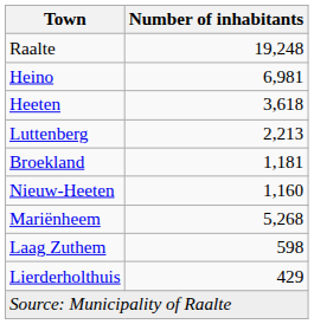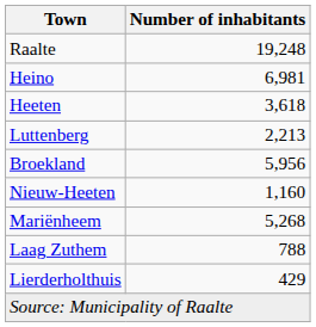 <table class="wikitable">
 <tr>
 <th>Town</th>
 <th>Number of inhabitants</th>
 </tr>
 <tr 8>
 <td>Raalte</td>
 <td ALIGN="right">19,248</td>
 </tr>
 <tr>
 <td><a href='#'>Heino</a></td>
 <td ALIGN="right">6,981</td>
 </tr>
 <tr>
 <td><a href='#'>Heeten</a></td>
 <td ALIGN="right">3,618</td>
 </tr>
 <tr>
 <td><a href='#'>Luttenberg</a></td>
 <td ALIGN="right">2,213</td>
 </tr>
 <tr>
 <td><a href='#'>Broekland</a></td>
-<td ALIGN="right">1,181</td>
+<td ALIGN="right">5,956</td>
 </tr>
 <tr>
 <td><a href='#'>Nieuw-Heeten</a></td>
 <td ALIGN="right">1,160</td>
 </tr>
 <tr>
 <td><a href='#'>Mariënheem</a></td>
 <td ALIGN="right">5,268</td>
 </tr>
 <tr>
 <td><a href='#'>Laag Zuthem</a></td>
-<td ALIGN="right">598</td>
+<td ALIGN="right">788</td>
 </tr>
 <tr>
 <td><a href='#'>Lierderholthuis</a></td>
 <td ALIGN="right">429</td>
 </tr>
 <tr bgcolor=#EEEEEE>
 <td colspan="2"><em>Source: Municipality of Raalte</em></td>
 </tr>
 </table>
